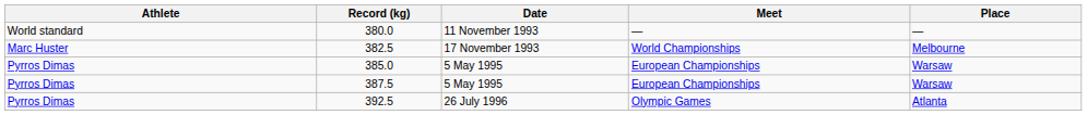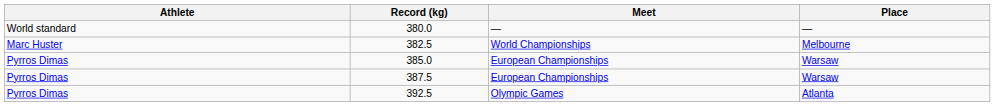 <table class="wikitable" style="font-size:90%; width: 70%;">
 <tr>
 <th width=20%>Athlete</th>
 <th width=8%>Record (kg)</th>
-<th width=12%>Date</th>
 <th width=18%>Meet</th>
 <th width=11%>Place</th>
 </tr>
 <tr>
 <td>World standard</td>
 <td align="center">380.0</td>
-<td>11 November 1993</td>
 <td>—</td>
 <td>—</td>
 </tr>
 <tr>
 <td> <a href='#'>Marc Huster</a></td>
 <td align="center">382.5</td>
-<td>17 November 1993</td>
 <td><a href='#'>World Championships</a></td>
 <td><a href='#'>Melbourne</a></td>
 </tr>
 <tr>
 <td> <a href='#'>Pyrros Dimas</a></td>
 <td align="center">385.0</td>
-<td>5 May 1995</td>
 <td><a href='#'>European Championships</a></td>
 <td><a href='#'>Warsaw</a></td>
 </tr>
 <tr>
 <td> <a href='#'>Pyrros Dimas</a></td>
 <td align="center">387.5</td>
-<td>5 May 1995</td>
 <td><a href='#'>European Championships</a></td>
 <td><a href='#'>Warsaw</a></td>
 </tr>
 <tr>
 <td> <a href='#'>Pyrros Dimas</a></td>
 <td align="center">392.5</td>
-<td>26 July 1996</td>
 <td><a href='#'>Olympic Games</a></td>
 <td><a href='#'>Atlanta</a></td>
 </tr>
 </table>
